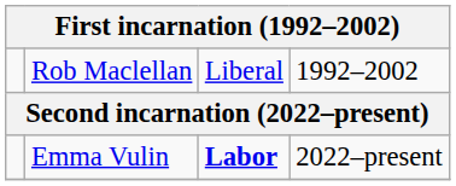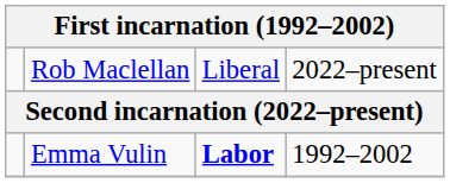 <table class="wikitable">
 <tr>
 <th colspan="4">First incarnation (1992–2002)</th>
 </tr>
 <tr>
 <td> </td>
 <td><a href='#'>Rob Maclellan</a></td>
 <td><a href='#'>Liberal</a></td>
-<td>1992–2002</td>
+<td>2022–present</td>
 </tr>
 <tr>
 <th colspan="4">Second incarnation (2022–present)</th>
 </tr>
 <tr>
 <td> </td>
 <td><a href='#'>Emma Vulin</a></td>
 <td><strong><a href='#'>Labor</a></strong></td>
-<td>2022–present</td>
+<td>1992–2002</td>
 </tr>
 <tr>
 </tr>
 </table>
